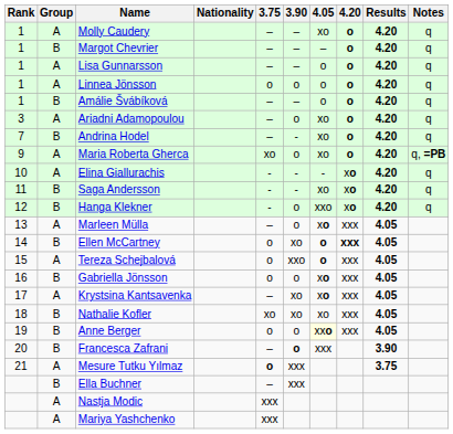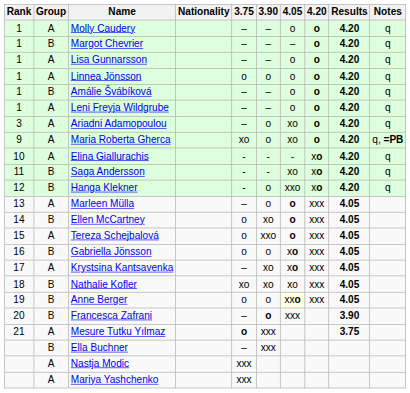 <table class="wikitable sortable" style="text-align:center;">
 <tr>
 <th>Rank</th>
 <th>Group</th>
 <th>Name</th>
 <th>Nationality</th>
 <th>3.75</th>
 <th>3.90</th>
 <th>4.05</th>
 <th>4.20</th>
 <th>Results</th>
 <th>Notes</th>
 </tr>
 <tr bgcolor=ddffdd>
 <td>1</td>
 <td>A</td>
 <td align=left><a href='#'>Molly Caudery</a></td>
 <td align=left></td>
 <td>–</td>
 <td>–</td>
-<td>xo</td>
+<td>o</td>
 <td><strong>o</strong></td>
 <td><strong>4.20</strong></td>
 <td>q</td>
 </tr>
 <tr bgcolor=ddffdd>
 <td>1</td>
 <td>B</td>
 <td align=left><a href='#'>Margot Chevrier</a></td>
 <td align=left></td>
 <td>–</td>
 <td>–</td>
 <td>–</td>
 <td><strong>o</strong></td>
 <td><strong>4.20</strong></td>
 <td>q</td>
 </tr>
 <tr bgcolor=ddffdd>
 <td>1</td>
 <td>A</td>
 <td align=left><a href='#'>Lisa Gunnarsson</a></td>
 <td align=left></td>
 <td>–</td>
 <td>–</td>
 <td>o</td>
 <td><strong>o</strong></td>
 <td><strong>4.20</strong></td>
 <td>q</td>
 </tr>
 <tr bgcolor=ddffdd>
 <td>1</td>
 <td>A</td>
 <td align=left><a href='#'>Linnea Jönsson</a></td>
 <td align=left></td>
 <td>o</td>
 <td>o</td>
 <td>o</td>
 <td><strong>o</strong></td>
 <td><strong>4.20</strong></td>
 <td>q</td>
 </tr>
 <tr bgcolor=ddffdd>
 <td>1</td>
 <td>B</td>
 <td align=left><a href='#'>Amálie Švábíková</a></td>
 <td align=left></td>
 <td>–</td>
 <td>–</td>
 <td>o</td>
 <td><strong>o</strong></td>
 <td><strong>4.20</strong></td>
 <td>q</td>
 </tr>
 <tr bgcolor=ddffdd>
+<td>1</td>
+<td>A</td>
+<td align=left><a href='#'>Leni Freyja Wildgrube</a></td>
+<td align=left></td>
+<td>–</td>
+<td>–</td>
+<td>o</td>
+<td><strong>o</strong></td>
+<td><strong>4.20</strong></td>
+<td>q</td>
+</tr>
+<tr bgcolor=ddffdd>
 <td>3</td>
 <td>A</td>
 <td align=left><a href='#'>Ariadni Adamopoulou</a></td>
 <td align=left></td>
 <td>–</td>
 <td>o</td>
-<td>xo</td>
-<td><strong>o</strong></td>
-<td><strong>4.20</strong></td>
-<td>q</td>
-</tr>
-<tr bgcolor=ddffdd>
-<td>7</td>
-<td>B</td>
-<td align=left><a href='#'>Andrina Hodel</a></td>
-<td align=left></td>
-<td>–</td>
-<td>-</td>
 <td>xo</td>
 <td><strong>o</strong></td>
 <td><strong>4.20</strong></td>
 <td>q</td>
 </tr>
 <tr bgcolor=ddffdd>
 <td>9</td>
 <td>A</td>
 <td align=left><a href='#'>Maria Roberta Gherca</a></td>
 <td align=left></td>
 <td>xo</td>
 <td>o</td>
 <td>xo</td>
 <td><strong>o</strong></td>
 <td><strong>4.20</strong></td>
 <td>q, <strong>=PB</strong></td>
 </tr>
 <tr bgcolor=ddffdd>
 <td>10</td>
 <td>A</td>
 <td align=left><a href='#'>Elina Giallurachis</a></td>
 <td align=left></td>
 <td>-</td>
 <td>-</td>
 <td>-</td>
 <td>x<strong>o</strong></td>
 <td><strong>4.20</strong></td>
 <td>q</td>
 </tr>
 <tr bgcolor=ddffdd>
 <td>11</td>
 <td>B</td>
 <td align=left><a href='#'>Saga Andersson</a></td>
 <td align=left></td>
 <td>-</td>
 <td>-</td>
 <td>xo</td>
 <td>x<strong>o</strong></td>
 <td><strong>4.20</strong></td>
 <td>q</td>
 </tr>
 <tr bgcolor=ddffdd>
 <td>12</td>
 <td>B</td>
 <td align=left><a href='#'>Hanga Klekner</a></td>
 <td align=left></td>
 <td>-</td>
 <td>o</td>
 <td>xxo</td>
 <td>x<strong>o</strong></td>
 <td><strong>4.20</strong></td>
 <td>q</td>
 </tr>
 <tr>
 <td>13</td>
 <td>A</td>
 <td align=left><a href='#'>Marleen Mülla</a></td>
 <td align=left></td>
 <td>–</td>
 <td>o</td>
-<td>x<strong>o</strong></td>
+<td><strong>o</strong></td>
 <td>xxx</td>
 <td><strong>4.05</strong></td>
 <td></td>
 </tr>
 <tr>
 <td>14</td>
 <td>B</td>
 <td align=left><a href='#'>Ellen McCartney</a></td>
 <td align=left></td>
 <td>o</td>
 <td>xo</td>
 <td><strong>o</strong></td>
-<td><strong>xxx</strong></td>
+<td>xxx</td>
 <td><strong>4.05</strong></td>
 <td></td>
 </tr>
 <tr>
 <td>15</td>
 <td>A</td>
 <td align=left><a href='#'>Tereza Schejbalová</a></td>
 <td align=left></td>
 <td>o</td>
 <td>xxo</td>
 <td><strong>o</strong></td>
 <td>xxx</td>
 <td><strong>4.05</strong></td>
 <td></td>
 </tr>
 <tr>
 <td>16</td>
 <td>B</td>
 <td align=left><a href='#'>Gabriella Jönsson</a></td>
 <td align=left></td>
 <td>o</td>
 <td>o</td>
 <td>x<strong>o</strong></td>
 <td>xxx</td>
 <td><strong>4.05</strong></td>
 <td></td>
 </tr>
 <tr>
 <td>17</td>
 <td>A</td>
 <td align=left><a href='#'>Krystsina Kantsavenka</a></td>
 <td align=left></td>
 <td>–</td>
 <td>xo</td>
 <td>x<strong>o</strong></td>
 <td>xxx</td>
 <td><strong>4.05</strong></td>
 <td></td>
 </tr>
 <tr>
 <td>18</td>
 <td>B</td>
 <td align=left><a href='#'>Nathalie Kofler</a></td>
 <td align=left></td>
 <td>xo</td>
 <td>xo</td>
 <td>xo</td>
 <td>xxx</td>
 <td><strong>4.05</strong></td>
 <td></td>
 </tr>
 <tr>
 <td>19</td>
 <td>B</td>
 <td align=left><a href='#'>Anne Berger</a></td>
 <td align=left></td>
 <td>o</td>
 <td>o</td>
 <td style="background: lightyellow;">xx<strong>o</strong></td>
 <td>xxx</td>
 <td><strong>4.05</strong></td>
 <td></td>
 </tr>
 <tr>
 <td>20</td>
 <td>B</td>
 <td align=left><a href='#'>Francesca Zafrani</a></td>
 <td align=left></td>
 <td>–</td>
 <td><strong>o</strong></td>
 <td>xxx</td>
 <td></td>
 <td><strong>3.90</strong></td>
 <td></td>
 </tr>
 <tr>
 <td>21</td>
 <td>A</td>
 <td align=left><a href='#'>Mesure Tutku Yılmaz</a></td>
 <td align=left></td>
 <td><strong>o</strong></td>
 <td>xxx</td>
 <td></td>
 <td></td>
 <td><strong>3.75</strong></td>
 <td></td>
 </tr>
 <tr>
 <td></td>
 <td>B</td>
 <td align=left><a href='#'>Ella Buchner</a></td>
 <td align=left></td>
 <td>–</td>
 <td>xxx</td>
 <td></td>
 <td></td>
 <td><strong></strong></td>
 <td></td>
 </tr>
 <tr>
 <td></td>
 <td>A</td>
 <td align=left><a href='#'>Nastja Modic</a></td>
 <td align=left></td>
 <td>xxx</td>
 <td></td>
 <td></td>
 <td></td>
 <td><strong></strong></td>
 <td></td>
 </tr>
 <tr>
 <td></td>
 <td>A</td>
 <td align=left><a href='#'>Mariya Yashchenko</a></td>
 <td align=left></td>
 <td>xxx</td>
 <td></td>
 <td></td>
 <td></td>
 <td><strong></strong></td>
 <td></td>
 </tr>
 </table>
